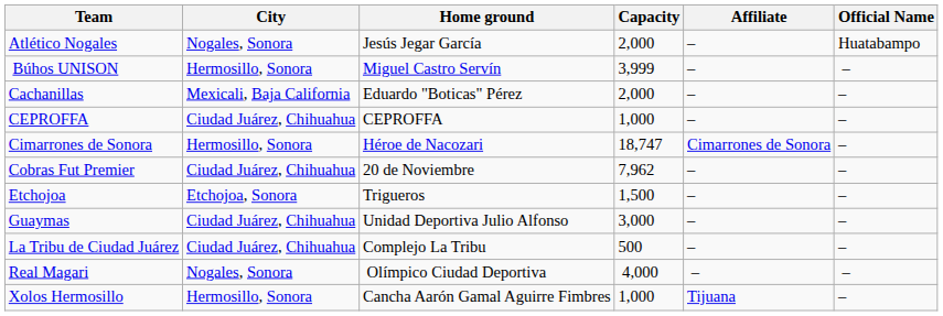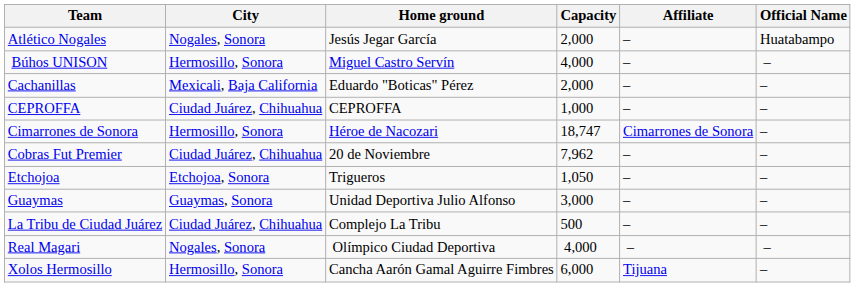 <table class="wikitable sortable">
 <tr>
 <th>Team</th>
 <th>City</th>
 <th>Home ground</th>
 <th>Capacity</th>
 <th>Affiliate</th>
 <th>Official Name</th>
 </tr>
 <tr>
 <td><a href='#'>Atlético Nogales</a></td>
 <td><a href='#'>Nogales</a>, <a href='#'>Sonora</a></td>
 <td>Jesús Jegar García</td>
 <td>2,000</td>
 <td>–</td>
 <td>Huatabampo</td>
 </tr>
 <tr>
 <td> <a href='#'>Búhos UNISON</a> </td>
 <td><a href='#'>Hermosillo</a>, <a href='#'>Sonora</a></td>
 <td><a href='#'>Miguel Castro Servín</a></td>
-<td>3,999</td>
+<td>4,000</td>
 <td>– </td>
 <td> –</td>
 </tr>
 <tr>
 <td><a href='#'>Cachanillas</a></td>
 <td><a href='#'>Mexicali</a>, <a href='#'>Baja California</a></td>
 <td>Eduardo "Boticas" Pérez</td>
 <td>2,000</td>
 <td>–</td>
 <td>–</td>
 </tr>
 <tr>
 <td><a href='#'>CEPROFFA</a></td>
 <td><a href='#'>Ciudad Juárez</a>, <a href='#'>Chihuahua</a></td>
 <td>CEPROFFA</td>
 <td>1,000</td>
 <td>–</td>
 <td>–</td>
 </tr>
 <tr>
 <td><a href='#'>Cimarrones de Sonora</a></td>
 <td><a href='#'>Hermosillo</a>, <a href='#'>Sonora</a></td>
 <td><a href='#'>Héroe de Nacozari</a></td>
 <td>18,747</td>
 <td><a href='#'>Cimarrones de Sonora</a></td>
 <td>–</td>
 </tr>
 <tr>
 <td><a href='#'>Cobras Fut Premier</a></td>
 <td><a href='#'>Ciudad Juárez</a>, <a href='#'>Chihuahua</a></td>
 <td>20 de Noviembre</td>
 <td>7,962</td>
 <td>–</td>
 <td>–</td>
 </tr>
 <tr>
 <td><a href='#'>Etchojoa</a></td>
 <td><a href='#'>Etchojoa</a>, <a href='#'>Sonora</a></td>
 <td>Trigueros</td>
-<td>1,500</td>
+<td>1,050</td>
 <td>–</td>
 <td>–</td>
 </tr>
 <tr>
 <td><a href='#'>Guaymas</a></td>
-<td><a href='#'>Ciudad Juárez</a>, <a href='#'>Chihuahua</a></td>
+<td><a href='#'>Guaymas</a>, <a href='#'>Sonora</a></td>
 <td>Unidad Deportiva Julio Alfonso</td>
 <td>3,000</td>
 <td>–</td>
 <td>–</td>
 </tr>
 <tr>
 <td><a href='#'>La Tribu de Ciudad Juárez</a></td>
 <td><a href='#'>Ciudad Juárez</a>, <a href='#'>Chihuahua</a></td>
 <td>Complejo La Tribu</td>
 <td>500</td>
 <td>–</td>
 <td>–</td>
 </tr>
 <tr>
 <td><a href='#'>Real Magari</a> </td>
 <td><a href='#'>Nogales</a>, <a href='#'>Sonora</a></td>
 <td> Olímpico Ciudad Deportiva </td>
 <td> 4,000</td>
 <td> – </td>
 <td> –</td>
 </tr>
 <tr>
 <td><a href='#'>Xolos Hermosillo</a></td>
 <td><a href='#'>Hermosillo</a>, <a href='#'>Sonora</a></td>
 <td>Cancha Aarón Gamal Aguirre Fimbres</td>
-<td>1,000</td>
+<td>6,000</td>
 <td><a href='#'>Tijuana</a></td>
 <td>–</td>
 </tr>
 </table>
